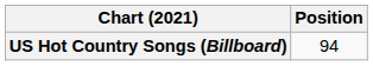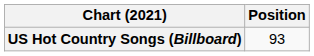 <table class="wikitable plainrowheaders" style="text-align:center">
 <tr>
 <th>Chart (2021)</th>
 <th>Position</th>
 </tr>
 <tr>
 <th scope="row">US Hot Country Songs (<em>Billboard</em>)</th>
-<td>94</td>
+<td>93</td>
 </tr>
 </table>
